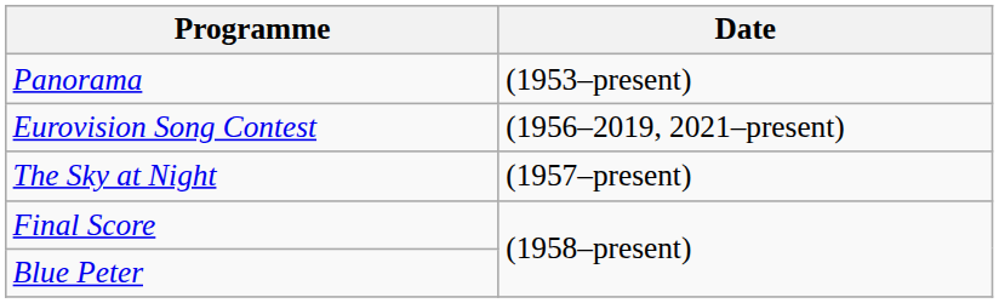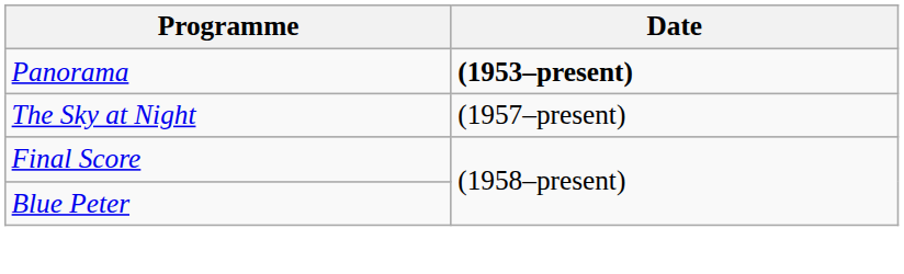 <table class="wikitable">
 <tr>
 <th width=250>Programme</th>
 <th width=250>Date</th>
 </tr>
 <tr>
 <td><em><a href='#'>Panorama</a></em></td>
-<td>(1953–present)</td>
-</tr>
-<tr>
-<td><em><a href='#'>Eurovision Song Contest</a></em></td>
-<td>(1956–2019, 2021–present)</td>
+<td><strong>(1953–present)</strong></td>
 </tr>
 <tr>
 <td><em><a href='#'>The Sky at Night</a></em></td>
 <td>(1957–present)</td>
 </tr>
 <tr>
 <td><em><a href='#'>Final Score</a></em></td>
 <td rowspan="2">(1958–present)</td>
 </tr>
 <tr>
 <td><em><a href='#'>Blue Peter</a></em></td>
 </tr>
 </table>
